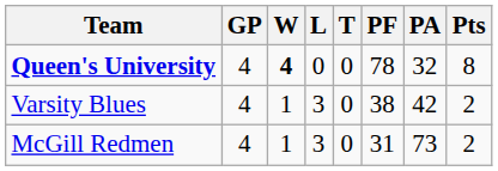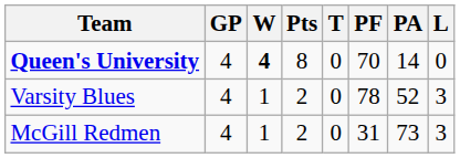 <table class="wikitable">
 <tr>
 <th>Team</th>
 <th>GP</th>
 <th>W</th>
-<th>L</th>
+<th>Pts</th>
 <th>T</th>
 <th>PF</th>
 <th>PA</th>
-<th>Pts</th>
+<th>L</th>
 </tr>
 <tr align="center">
 <td align="left"><strong><a href='#'>Queen's University</a></strong></td>
 <td>4</td>
 <td><strong>4</strong></td>
+<td>8</td>
 <td>0</td>
+<td>70</td>
+<td>14</td>
 <td>0</td>
-<td>78</td>
-<td>32</td>
-<td>8</td>
 </tr>
 <tr align="center">
 <td align="left"><a href='#'>Varsity Blues</a></td>
 <td>4</td>
 <td>1</td>
+<td>2</td>
+<td>0</td>
+<td>78</td>
+<td>52</td>
 <td>3</td>
-<td>0</td>
-<td>38</td>
-<td>42</td>
-<td>2</td>
 </tr>
 <tr align="center">
 <td align="left"><a href='#'>McGill Redmen</a></td>
 <td>4</td>
 <td>1</td>
-<td>3</td>
+<td>2</td>
 <td>0</td>
 <td>31</td>
 <td>73</td>
-<td>2</td>
+<td>3</td>
 </tr>
 </table>
